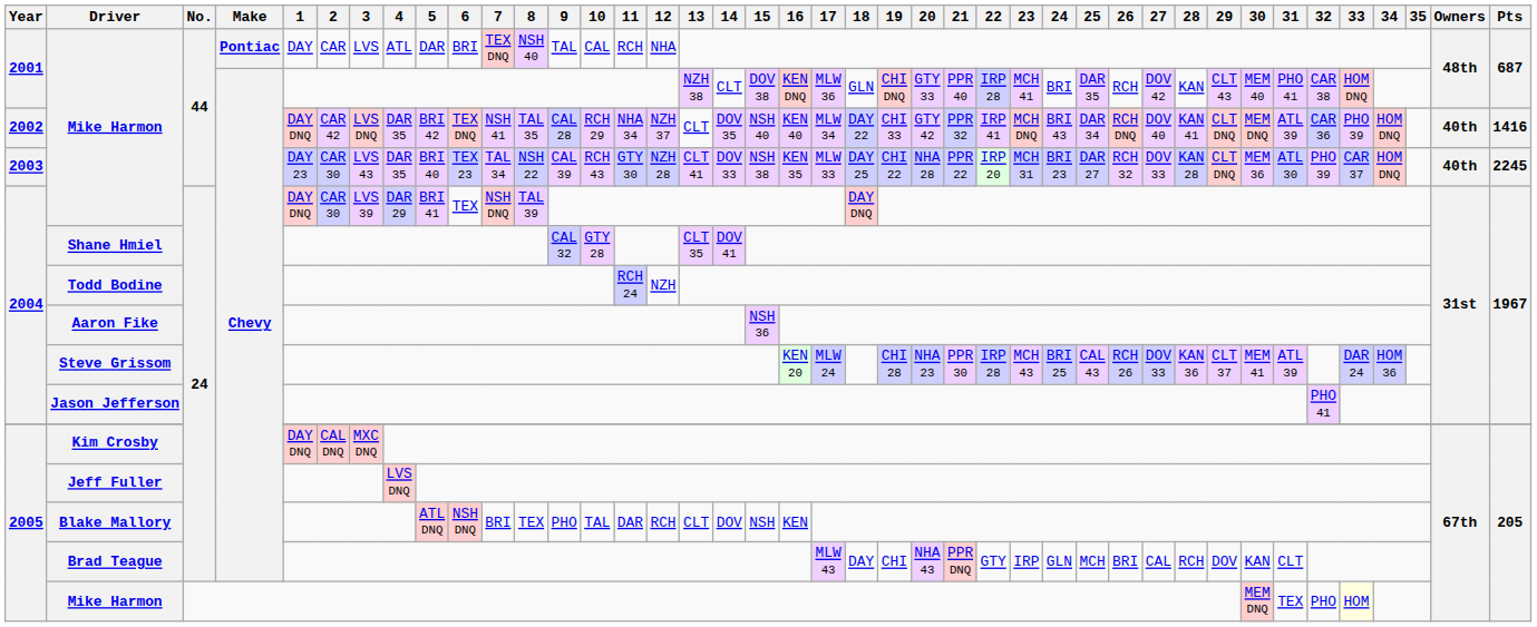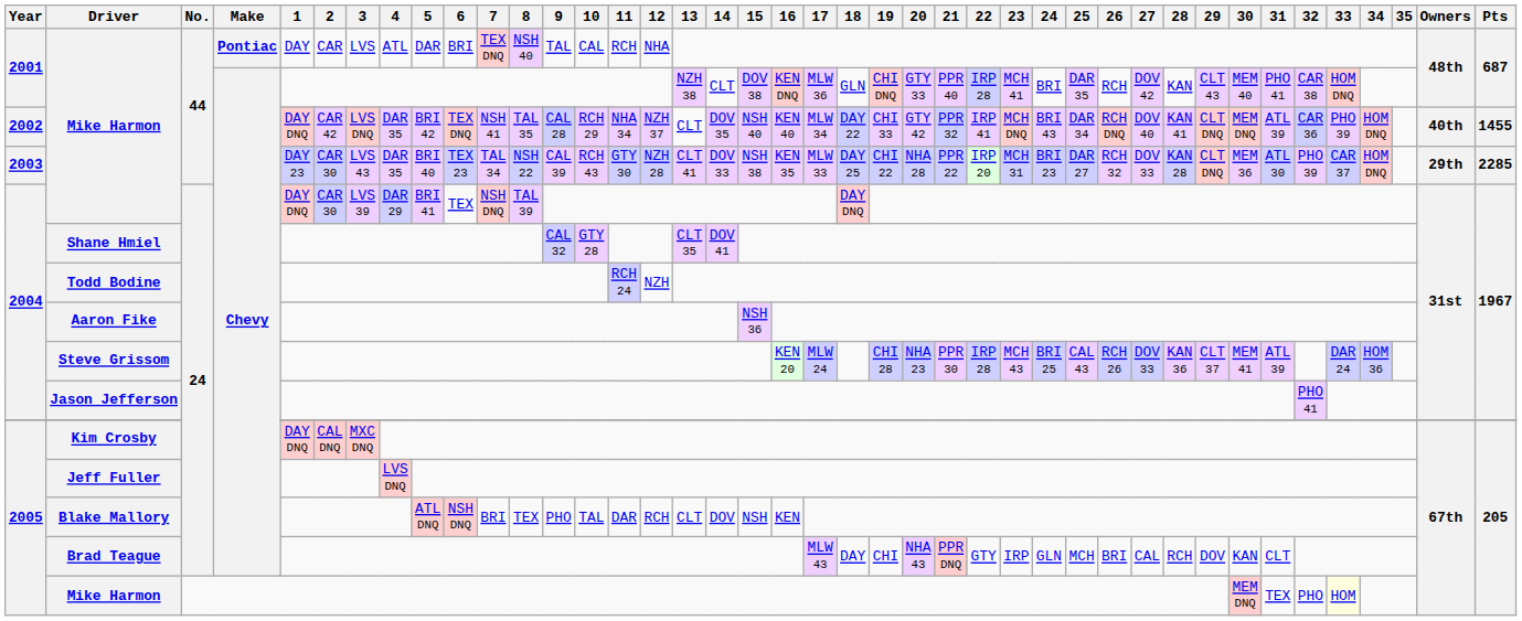 <table class="wikitable" style="text-align:center; font-size:75%">
 <tr>
 <th>Year</th>
 <th>Driver</th>
 <th>No.</th>
 <th>Make</th>
 <th>1</th>
 <th>2</th>
 <th>3</th>
 <th>4</th>
 <th>5</th>
 <th>6</th>
 <th>7</th>
 <th>8</th>
 <th>9</th>
 <th>10</th>
 <th>11</th>
 <th>12</th>
 <th>13</th>
 <th>14</th>
 <th>15</th>
 <th>16</th>
 <th>17</th>
 <th>18</th>
 <th>19</th>
 <th>20</th>
 <th>21</th>
 <th>22</th>
 <th>23</th>
 <th>24</th>
 <th>25</th>
 <th>26</th>
 <th>27</th>
 <th>28</th>
 <th>29</th>
 <th>30</th>
 <th>31</th>
 <th>32</th>
 <th>33</th>
 <th>34</th>
 <th>35</th>
 <th>Owners</th>
 <th>Pts</th>
 </tr>
 <tr>
 <th rowspan=2><a href='#'>2001</a></th>
 <th rowspan=5><a href='#'>Mike Harmon</a></th>
 <th rowspan=4>44</th>
 <th><a href='#'>Pontiac</a></th>
 <td><a href='#'>DAY</a></td>
 <td><a href='#'>CAR</a></td>
 <td><a href='#'>LVS</a></td>
 <td><a href='#'>ATL</a></td>
 <td><a href='#'>DAR</a></td>
 <td><a href='#'>BRI</a></td>
 <td style="background:#FFCFCF;"><a href='#'>TEX</a><br><small>DNQ</small></td>
 <td style="background:#EFCFFF;"><a href='#'>NSH</a><br><small>40</small></td>
 <td><a href='#'>TAL</a></td>
 <td><a href='#'>CAL</a></td>
 <td><a href='#'>RCH</a></td>
 <td><a href='#'>NHA</a></td>
 <td colspan=23></td>
 <th rowspan=2>48th</th>
 <th rowspan=2>687</th>
 </tr>
 <tr>
 <th rowspan=14><a href='#'>Chevy</a></th>
 <td colspan=12></td>
 <td style="background:#EFCFFF;"><a href='#'>NZH</a><br><small>38</small></td>
 <td><a href='#'>CLT</a></td>
 <td style="background:#EFCFFF;"><a href='#'>DOV</a><br><small>38</small></td>
 <td style="background:#FFCFCF;"><a href='#'>KEN</a><br><small>DNQ</small></td>
 <td style="background:#EFCFFF;"><a href='#'>MLW</a><br><small>36</small></td>
 <td><a href='#'>GLN</a></td>
 <td style="background:#FFCFCF;"><a href='#'>CHI</a><br><small>DNQ</small></td>
 <td style="background:#EFCFFF;"><a href='#'>GTY</a><br><small>33</small></td>
 <td style="background:#EFCFFF;"><a href='#'>PPR</a><br><small>40</small></td>
 <td style="background:#CFCFFF;"><a href='#'>IRP</a><br><small>28</small></td>
 <td style="background:#EFCFFF;"><a href='#'>MCH</a><br><small>41</small></td>
 <td><a href='#'>BRI</a></td>
 <td style="background:#EFCFFF;"><a href='#'>DAR</a><br><small>35</small></td>
 <td><a href='#'>RCH</a></td>
 <td style="background:#EFCFFF;"><a href='#'>DOV</a><br><small>42</small></td>
 <td><a href='#'>KAN</a></td>
 <td style="background:#EFCFFF;"><a href='#'>CLT</a><br><small>43</small></td>
 <td style="background:#EFCFFF;"><a href='#'>MEM</a><br><small>40</small></td>
 <td style="background:#EFCFFF;"><a href='#'>PHO</a><br><small>41</small></td>
 <td style="background:#EFCFFF;"><a href='#'>CAR</a><br><small>38</small></td>
 <td style="background:#FFCFCF;"><a href='#'>HOM</a><br><small>DNQ</small></td>
 <td colspan=2></td>
 </tr>
 <tr>
 <th><a href='#'>2002</a></th>
 <td style="background:#FFCFCF;"><a href='#'>DAY</a><br><small>DNQ</small></td>
 <td style="background:#EFCFFF;"><a href='#'>CAR</a><br><small>42</small></td>
 <td style="background:#FFCFCF;"><a href='#'>LVS</a><br><small>DNQ</small></td>
 <td style="background:#EFCFFF;"><a href='#'>DAR</a><br><small>35</small></td>
 <td style="background:#EFCFFF;"><a href='#'>BRI</a><br><small>42</small></td>
 <td style="background:#FFCFCF;"><a href='#'>TEX</a><br><small>DNQ</small></td>
 <td style="background:#EFCFFF;"><a href='#'>NSH</a><br><small>41</small></td>
 <td style="background:#EFCFFF;"><a href='#'>TAL</a><br><small>35</small></td>
 <td style="background:#CFCFFF;"><a href='#'>CAL</a><br><small>28</small></td>
 <td style="background:#EFCFFF;"><a href='#'>RCH</a><br><small>29</small></td>
 <td style="background:#EFCFFF;"><a href='#'>NHA</a><br><small>34</small></td>
 <td style="background:#EFCFFF;"><a href='#'>NZH</a><br><small>37</small></td>
 <td><a href='#'>CLT</a></td>
 <td style="background:#EFCFFF;"><a href='#'>DOV</a><br><small>35</small></td>
 <td style="background:#EFCFFF;"><a href='#'>NSH</a><br><small>40</small></td>
 <td style="background:#EFCFFF;"><a href='#'>KEN</a><br><small>40</small></td>
 <td style="background:#EFCFFF;"><a href='#'>MLW</a><br><small>34</small></td>
 <td style="background:#CFCFFF;"><a href='#'>DAY</a><br><small>22</small></td>
 <td style="background:#EFCFFF;"><a href='#'>CHI</a><br><small>33</small></td>
 <td style="background:#EFCFFF;"><a href='#'>GTY</a><br><small>42</small></td>
 <td style="background:#CFCFFF;"><a href='#'>PPR</a><br><small>32</small></td>
 <td style="background:#EFCFFF;"><a href='#'>IRP</a><br><small>41</small></td>
 <td style="background:#FFCFCF;"><a href='#'>MCH</a><br><small>DNQ</small></td>
 <td style="background:#EFCFFF;"><a href='#'>BRI</a><br><small>43</small></td>
 <td style="background:#EFCFFF;"><a href='#'>DAR</a><br><small>34</small></td>
 <td style="background:#FFCFCF;"><a href='#'>RCH</a><br><small>DNQ</small></td>
 <td style="background:#EFCFFF;"><a href='#'>DOV</a><br><small>40</small></td>
 <td style="background:#EFCFFF;"><a href='#'>KAN</a><br><small>41</small></td>
 <td style="background:#FFCFCF;"><a href='#'>CLT</a><br><small>DNQ</small></td>
 <td style="background:#FFCFCF;"><a href='#'>MEM</a><br><small>DNQ</small></td>
 <td style="background:#EFCFFF;"><a href='#'>ATL</a><br><small>39</small></td>
 <td style="background:#CFCFFF;"><a href='#'>CAR</a><br><small>36</small></td>
 <td style="background:#EFCFFF;"><a href='#'>PHO</a><br><small>39</small></td>
 <td style="background:#FFCFCF;"><a href='#'>HOM</a><br><small>DNQ</small></td>
 <td></td>
 <th>40th</th>
-<th>1416</th>
+<th>1455</th>
 </tr>
 <tr>
 <th><a href='#'>2003</a></th>
 <td style="background:#CFCFFF;"><a href='#'>DAY</a><br><small>23</small></td>
 <td style="background:#CFCFFF;"><a href='#'>CAR</a><br><small>30</small></td>
 <td style="background:#EFCFFF;"><a href='#'>LVS</a><br><small>43</small></td>
 <td style="background:#EFCFFF;"><a href='#'>DAR</a><br><small>35</small></td>
 <td style="background:#EFCFFF;"><a href='#'>BRI</a><br><small>40</small></td>
 <td style="background:#CFCFFF;"><a href='#'>TEX</a><br><small>23</small></td>
 <td style="background:#EFCFFF;"><a href='#'>TAL</a><br><small>34</small></td>
 <td style="background:#CFCFFF;"><a href='#'>NSH</a><br><small>22</small></td>
 <td style="background:#EFCFFF;"><a href='#'>CAL</a><br><small>39</small></td>
 <td style="background:#EFCFFF;"><a href='#'>RCH</a><br><small>43</small></td>
 <td style="background:#CFCFFF;"><a href='#'>GTY</a><br><small>30</small></td>
 <td style="background:#CFCFFF;"><a href='#'>NZH</a><br><small>28</small></td>
 <td style="background:#EFCFFF;"><a href='#'>CLT</a><br><small>41</small></td>
 <td style="background:#EFCFFF;"><a href='#'>DOV</a><br><small>33</small></td>
 <td style="background:#EFCFFF;"><a href='#'>NSH</a><br><small>38</small></td>
 <td style="background:#EFCFFF;"><a href='#'>KEN</a><br><small>35</small></td>
 <td style="background:#EFCFFF;"><a href='#'>MLW</a><br><small>33</small></td>
 <td style="background:#CFCFFF;"><a href='#'>DAY</a><br><small>25</small></td>
 <td style="background:#CFCFFF;"><a href='#'>CHI</a><br><small>22</small></td>
 <td style="background:#CFCFFF;"><a href='#'>NHA</a><br><small>28</small></td>
 <td style="background:#CFCFFF;"><a href='#'>PPR</a><br><small>22</small></td>
 <td style="background:#DFFFDF;"><a href='#'>IRP</a><br><small>20</small></td>
 <td style="background:#CFCFFF;"><a href='#'>MCH</a><br><small>31</small></td>
 <td style="background:#CFCFFF;"><a href='#'>BRI</a><br><small>23</small></td>
 <td style="background:#CFCFFF;"><a href='#'>DAR</a><br><small>27</small></td>
 <td style="background:#EFCFFF;"><a href='#'>RCH</a><br><small>32</small></td>
 <td style="background:#EFCFFF;"><a href='#'>DOV</a><br><small>33</small></td>
 <td style="background:#CFCFFF;"><a href='#'>KAN</a><br><small>28</small></td>
 <td style="background:#FFCFCF;"><a href='#'>CLT</a><br><small>DNQ</small></td>
 <td style="background:#EFCFFF;"><a href='#'>MEM</a><br><small>36</small></td>
 <td style="background:#CFCFFF;"><a href='#'>ATL</a><br><small>30</small></td>
 <td style="background:#EFCFFF;"><a href='#'>PHO</a><br><small>39</small></td>
 <td style="background:#CFCFFF;"><a href='#'>CAR</a><br><small>37</small></td>
 <td style="background:#FFCFCF;"><a href='#'>HOM</a><br><small>DNQ</small></td>
 <td></td>
-<th>40th</th>
-<th>2245</th>
+<th>29th</th>
+<th>2285</th>
 </tr>
 <tr>
 <th rowspan=6><a href='#'>2004</a></th>
 <th rowspan=11>24</th>
 <td style="background:#FFCFCF;"><a href='#'>DAY</a><br><small>DNQ</small></td>
 <td style="background:#CFCFFF;"><a href='#'>CAR</a><br><small>30</small></td>
 <td style="background:#EFCFFF;"><a href='#'>LVS</a><br><small>39</small></td>
 <td style="background:#CFCFFF;"><a href='#'>DAR</a><br><small>29</small></td>
 <td style="background:#EFCFFF;"><a href='#'>BRI</a><br><small>41</small></td>
 <td><a href='#'>TEX</a></td>
 <td style="background:#FFCFCF;"><a href='#'>NSH</a><br><small>DNQ</small></td>
 <td style="background:#EFCFFF;"><a href='#'>TAL</a><br><small>39</small></td>
 <td colspan=9></td>
 <td style="background:#FFCFCF;"><a href='#'>DAY</a><br><small>DNQ</small></td>
 <td colspan=17></td>
 <th rowspan=6>31st</th>
 <th rowspan=6>1967</th>
 </tr>
 <tr>
 <th><a href='#'>Shane Hmiel</a></th>
 <td colspan=8></td>
 <td style="background:#CFCFFF;"><a href='#'>CAL</a><br><small>32</small></td>
 <td style="background:#EFCFFF;"><a href='#'>GTY</a><br><small>28</small></td>
 <td colspan=2></td>
 <td style="background:#EFCFFF;"><a href='#'>CLT</a><br><small>35</small></td>
 <td style="background:#EFCFFF;"><a href='#'>DOV</a><br><small>41</small></td>
 <td colspan=21></td>
 </tr>
 <tr>
 <th><a href='#'>Todd Bodine</a></th>
 <td colspan=10></td>
 <td style="background:#CFCFFF;"><a href='#'>RCH</a><br><small>24</small></td>
 <td><a href='#'>NZH</a></td>
 <td colspan=23></td>
 </tr>
 <tr>
 <th><a href='#'>Aaron Fike</a></th>
 <td colspan=14></td>
 <td style="background:#EFCFFF;"><a href='#'>NSH</a><br><small>36</small></td>
 <td colspan=20></td>
 </tr>
 <tr>
 <th><a href='#'>Steve Grissom</a></th>
 <td colspan=15></td>
 <td bgcolor="DFFFDF"><a href='#'>KEN</a><br><small>20</small></td>
 <td bgcolor="CFCFFF"><a href='#'>MLW</a><br><small>24</small></td>
 <td></td>
 <td bgcolor="CFCFFF"><a href='#'>CHI</a><br><small>28</small></td>
 <td bgcolor="CFCFFF"><a href='#'>NHA</a><br><small>23</small></td>
 <td bgcolor="EFCFFF"><a href='#'>PPR</a><br><small>30</small></td>
 <td bgcolor="CFCFFF"><a href='#'>IRP</a><br><small>28</small></td>
 <td bgcolor="EFCFFF"><a href='#'>MCH</a><br><small>43</small></td>
 <td bgcolor="CFCFFF"><a href='#'>BRI</a><br><small>25</small></td>
 <td bgcolor="EFCFFF"><a href='#'>CAL</a><br><small>43</small></td>
 <td bgcolor="CFCFFF"><a href='#'>RCH</a><br><small>26</small></td>
 <td bgcolor="CFCFFF"><a href='#'>DOV</a><br><small>33</small></td>
 <td bgcolor="EFCFFF"><a href='#'>KAN</a><br><small>36</small></td>
 <td bgcolor="EFCFFF"><a href='#'>CLT</a><br><small>37</small></td>
 <td bgcolor="EFCFFF"><a href='#'>MEM</a><br><small>41</small></td>
 <td bgcolor="EFCFFF"><a href='#'>ATL</a><br><small>39</small></td>
 <td></td>
 <td bgcolor="CFCFFF"><a href='#'>DAR</a><br><small>24</small></td>
 <td bgcolor="CFCFFF"><a href='#'>HOM</a><br><small>36</small></td>
 <td></td>
 </tr>
 <tr>
 <th><a href='#'>Jason Jefferson</a></th>
 <td colspan=31></td>
 <td bgcolor="EFCFFF"><a href='#'>PHO</a><br><small>41</small></td>
 <td colspan=3></td>
 </tr>
 <tr>
 </tr>
 <tr>
 <th rowspan=5><a href='#'>2005</a></th>
 <th><a href='#'>Kim Crosby</a></th>
 <td style="background:#FFCFCF;"><a href='#'>DAY</a><br><small>DNQ</small></td>
 <td style="background:#FFCFCF;"><a href='#'>CAL</a><br><small>DNQ</small></td>
 <td style="background:#FFCFCF;"><a href='#'>MXC</a><br><small>DNQ</small></td>
 <td colspan=32></td>
 <th rowspan=5>67th</th>
 <th rowspan=5>205</th>
 </tr>
 <tr>
 <th><a href='#'>Jeff Fuller</a></th>
 <td colspan=3></td>
 <td style="background:#FFCFCF;"><a href='#'>LVS</a><br><small>DNQ</small></td>
 <td colspan=31></td>
 </tr>
 <tr>
 <th><a href='#'>Blake Mallory</a></th>
 <td colspan=4></td>
 <td style="background:#FFCFCF;"><a href='#'>ATL</a><br><small>DNQ</small></td>
 <td style="background:#FFCFCF;"><a href='#'>NSH</a><br><small>DNQ</small></td>
 <td><a href='#'>BRI</a></td>
 <td><a href='#'>TEX</a></td>
 <td><a href='#'>PHO</a></td>
 <td><a href='#'>TAL</a></td>
 <td><a href='#'>DAR</a></td>
 <td><a href='#'>RCH</a></td>
 <td><a href='#'>CLT</a></td>
 <td><a href='#'>DOV</a></td>
 <td><a href='#'>NSH</a></td>
 <td><a href='#'>KEN</a></td>
 <td colspan=19></td>
 </tr>
 <tr>
 <th><a href='#'>Brad Teague</a></th>
 <td colspan=16></td>
 <td style="background:#EFCFFF;"><a href='#'>MLW</a><br><small>43</small></td>
 <td><a href='#'>DAY</a></td>
 <td><a href='#'>CHI</a></td>
 <td style="background:#EFCFFF;"><a href='#'>NHA</a><br><small>43</small></td>
 <td style="background:#FFCFCF;"><a href='#'>PPR</a><br><small>DNQ</small></td>
 <td><a href='#'>GTY</a></td>
 <td><a href='#'>IRP</a></td>
 <td><a href='#'>GLN</a></td>
 <td><a href='#'>MCH</a></td>
 <td><a href='#'>BRI</a></td>
 <td><a href='#'>CAL</a></td>
 <td><a href='#'>RCH</a></td>
 <td><a href='#'>DOV</a></td>
 <td><a href='#'>KAN</a></td>
 <td><a href='#'>CLT</a></td>
 <td colspan=4></td>
 </tr>
 <tr>
 <th><a href='#'>Mike Harmon</a></th>
 <td colspan=31></td>
 <td style="background:#FFCFCF;"><a href='#'>MEM</a><br><small>DNQ</small></td>
 <td><a href='#'>TEX</a></td>
 <td><a href='#'>PHO</a></td>
 <td style="background: lightyellow;"><a href='#'>HOM</a></td>
 </tr>
 </table>
